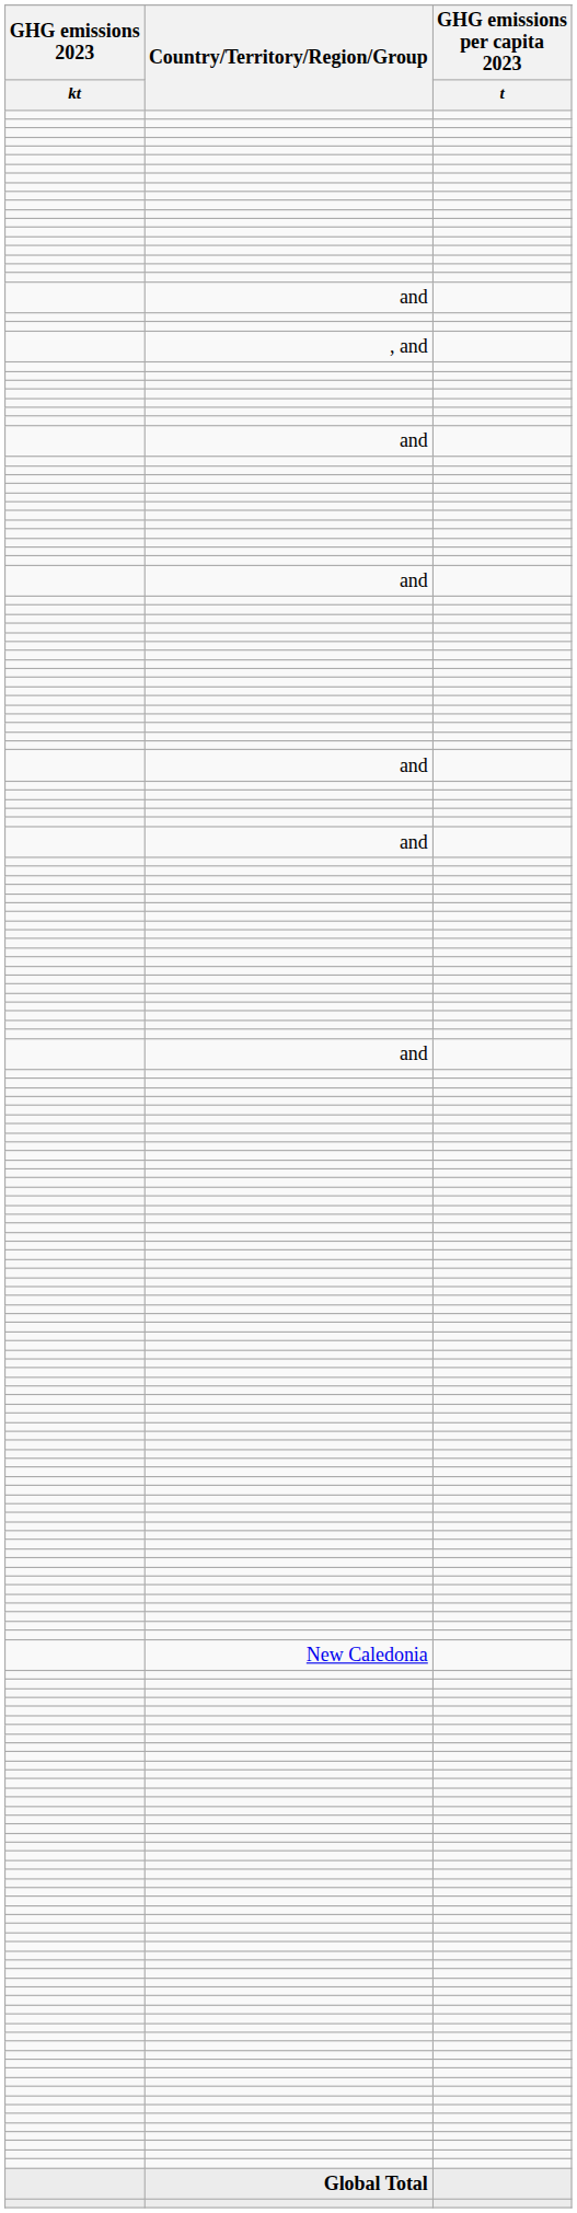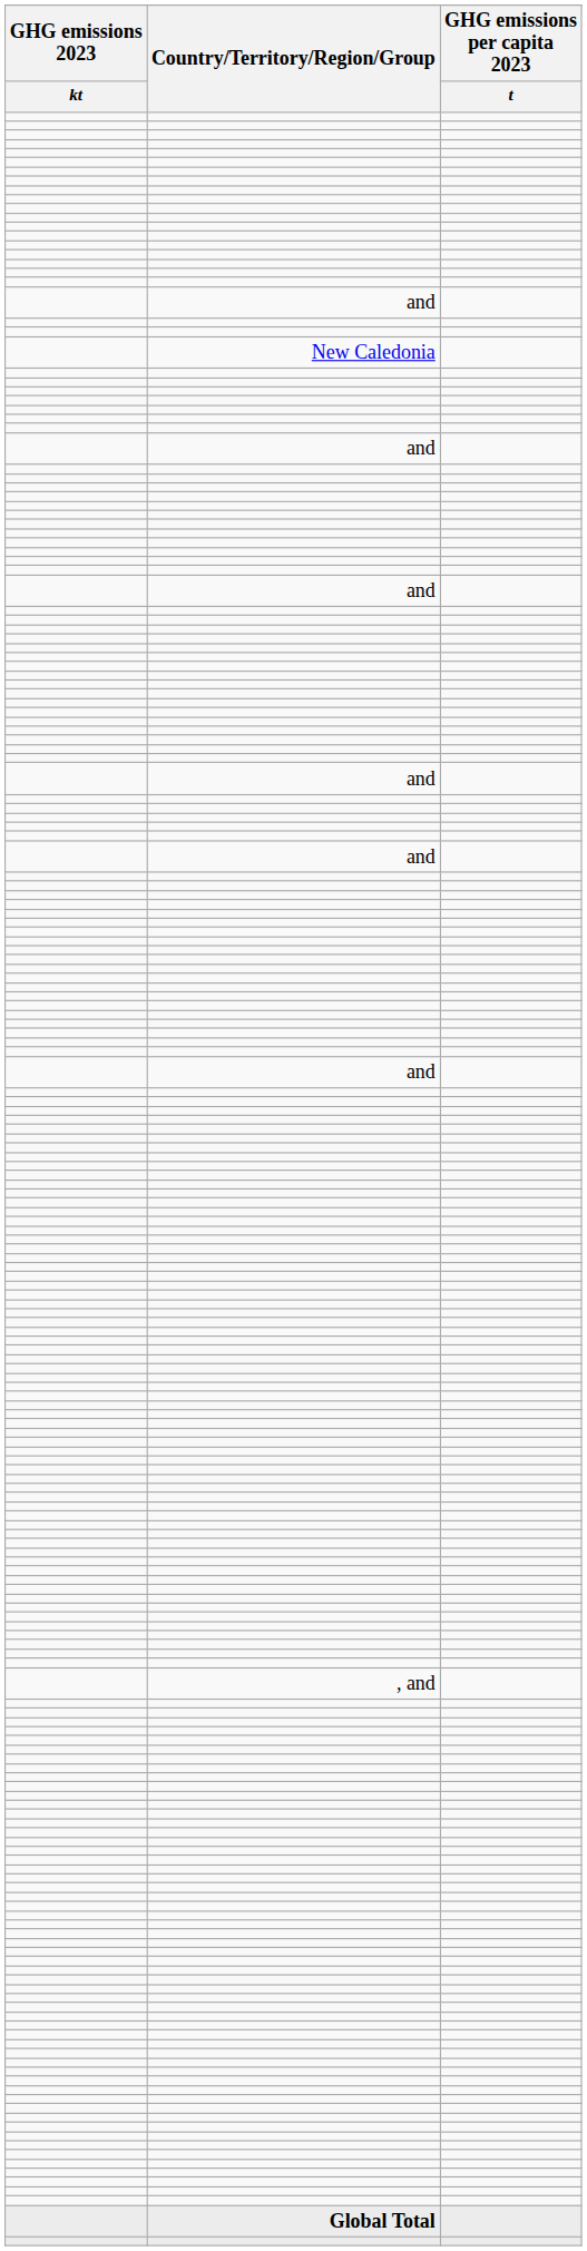 <table class="mw-datatable wikitable sortable sticky-header-multi static-row-numbers sort-under" style="text-align:right;">
 <tr>
 </tr>
 <tr>
 <th data-sort-type=number>GHG emissions<br>2023</th>
 <th rowspan=2 data-sort-type=text>Country/Territory/Region/Group</th>
 <th data-sort-type=number>GHG emissions<br>per capita<br>2023</th>
 </tr>
 <tr style="font-size:85%; font-style:italic;">
 <th data-sort-type=number>kt<sub></sub></th>
 <th data-sort-type=number>t<sub></sub></th>
 </tr>
 <tr>
 <td data-sort-value=100.00000></td>
 <td></td>
 <td></td>
 </tr>
 <tr>
 <td data-sort-value=37.38591></td>
 <td></td>
 <td></td>
 </tr>
 <tr>
 <td data-sort-value=25.92548></td>
 <td></td>
 <td></td>
 </tr>
 <tr>
 <td data-sort-value=16.75892></td>
 <td></td>
 <td></td>
 </tr>
 <tr>
 <td data-sort-value=8.15460></td>
 <td></td>
 <td></td>
 </tr>
 <tr>
 <td data-sort-value=7.52760></td>
 <td></td>
 <td></td>
 </tr>
 <tr>
 <td data-sort-value=6.52919></td>
 <td></td>
 <td></td>
 </tr>
 <tr>
 <td data-sort-value=6.25159></td>
 <td></td>
 <td></td>
 </tr>
 <tr>
 <td data-sort-value=5.04992></td>
 <td></td>
 <td></td>
 </tr>
 <tr>
 <td data-sort-value=4.68940></td>
 <td></td>
 <td></td>
 </tr>
 <tr>
 <td data-sort-value=4.46627></td>
 <td></td>
 <td></td>
 </tr>
 <tr>
 <td data-sort-value=4.27629></td>
 <td></td>
 <td></td>
 </tr>
 <tr>
 <td data-sort-value=4.10089></td>
 <td></td>
 <td></td>
 </tr>
 <tr>
 <td data-sort-value=3.80350></td>
 <td></td>
 <td></td>
 </tr>
 <tr>
 <td data-sort-value=3.58656></td>
 <td></td>
 <td></td>
 </tr>
 <tr>
 <td data-sort-value=3.33903></td>
 <td></td>
 <td></td>
 </tr>
 <tr>
 <td data-sort-value=3.28734></td>
 <td></td>
 <td></td>
 </tr>
 <tr>
 <td data-sort-value=3.27469></td>
 <td></td>
 <td></td>
 </tr>
 <tr>
 <td data-sort-value=2.76457></td>
 <td></td>
 <td></td>
 </tr>
 <tr>
 <td data-sort-value=2.41797></td>
 <td> and </td>
 <td></td>
 </tr>
 <tr>
 <td data-sort-value=2.41541></td>
 <td></td>
 <td></td>
 </tr>
 <tr>
 <td data-sort-value=2.37907></td>
 <td></td>
 <td></td>
 </tr>
 <tr>
-<td data-sort-value=2.34649></td>
-<td>,  and </td>
+<td data-sort-value=0.04148></td>
+<td> <a href='#'>New Caledonia</a></td>
 <td></td>
 </tr>
 <tr>
 <td data-sort-value=2.29356></td>
 <td></td>
 <td></td>
 </tr>
 <tr>
 <td data-sort-value=2.28170></td>
 <td></td>
 <td></td>
 </tr>
 <tr>
 <td data-sort-value=2.27537></td>
 <td></td>
 <td></td>
 </tr>
 <tr>
 <td data-sort-value=2.10718></td>
 <td></td>
 <td></td>
 </tr>
 <tr>
 <td data-sort-value=2.04093></td>
 <td></td>
 <td></td>
 </tr>
 <tr>
 <td data-sort-value=2.00922></td>
 <td></td>
 <td></td>
 </tr>
 <tr>
 <td data-sort-value=1.93177></td>
 <td></td>
 <td></td>
 </tr>
 <tr>
 <td data-sort-value=1.78992></td>
 <td> and </td>
 <td></td>
 </tr>
 <tr>
 <td data-sort-value=1.76481></td>
 <td></td>
 <td></td>
 </tr>
 <tr>
 <td data-sort-value=1.67978></td>
 <td></td>
 <td></td>
 </tr>
 <tr>
 <td data-sort-value=1.61059></td>
 <td></td>
 <td></td>
 </tr>
 <tr>
 <td data-sort-value=1.60654></td>
 <td></td>
 <td></td>
 </tr>
 <tr>
 <td data-sort-value=1.40471></td>
 <td></td>
 <td></td>
 </tr>
 <tr>
 <td data-sort-value=1.35532></td>
 <td></td>
 <td></td>
 </tr>
 <tr>
 <td data-sort-value=1.34553></td>
 <td></td>
 <td></td>
 </tr>
 <tr>
 <td data-sort-value=1.06645></td>
 <td></td>
 <td></td>
 </tr>
 <tr>
 <td data-sort-value=1.05316></td>
 <td></td>
 <td></td>
 </tr>
 <tr>
 <td data-sort-value=0.96829></td>
 <td></td>
 <td></td>
 </tr>
 <tr>
 <td data-sort-value=0.95578></td>
 <td></td>
 <td></td>
 </tr>
 <tr>
 <td data-sort-value=0.94547></td>
 <td></td>
 <td></td>
 </tr>
 <tr>
 <td data-sort-value=0.87018></td>
 <td> and </td>
 <td></td>
 </tr>
 <tr>
 <td data-sort-value=0.79932></td>
 <td></td>
 <td></td>
 </tr>
 <tr>
 <td data-sort-value=0.76181></td>
 <td></td>
 <td></td>
 </tr>
 <tr>
 <td data-sort-value=0.72176></td>
 <td></td>
 <td></td>
 </tr>
 <tr>
 <td data-sort-value=0.71775></td>
 <td></td>
 <td></td>
 </tr>
 <tr>
 <td data-sort-value=0.67723></td>
 <td></td>
 <td></td>
 </tr>
 <tr>
 <td data-sort-value=0.66860></td>
 <td></td>
 <td></td>
 </tr>
 <tr>
 <td data-sort-value=0.66715></td>
 <td></td>
 <td></td>
 </tr>
 <tr>
 <td data-sort-value=0.66390></td>
 <td></td>
 <td></td>
 </tr>
 <tr>
 <td data-sort-value=0.61963></td>
 <td></td>
 <td></td>
 </tr>
 <tr>
 <td data-sort-value=0.60167></td>
 <td></td>
 <td></td>
 </tr>
 <tr>
 <td data-sort-value=0.59820></td>
 <td></td>
 <td></td>
 </tr>
 <tr>
 <td data-sort-value=0.58987></td>
 <td></td>
 <td></td>
 </tr>
 <tr>
 <td data-sort-value=0.56541></td>
 <td></td>
 <td></td>
 </tr>
 <tr>
 <td data-sort-value=0.56332></td>
 <td></td>
 <td></td>
 </tr>
 <tr>
 <td data-sort-value=0.52859></td>
 <td></td>
 <td></td>
 </tr>
 <tr>
 <td data-sort-value=0.52816></td>
 <td></td>
 <td></td>
 </tr>
 <tr>
 <td data-sort-value=0.52499></td>
 <td></td>
 <td></td>
 </tr>
 <tr>
 <td data-sort-value=0.49911></td>
 <td> and </td>
 <td></td>
 </tr>
 <tr>
 <td data-sort-value=0.46594></td>
 <td></td>
 <td></td>
 </tr>
 <tr>
 <td data-sort-value=0.46164></td>
 <td></td>
 <td></td>
 </tr>
 <tr>
 <td data-sort-value=0.45736></td>
 <td></td>
 <td></td>
 </tr>
 <tr>
 <td data-sort-value=0.43443></td>
 <td></td>
 <td></td>
 </tr>
 <tr>
 <td data-sort-value=0.42462></td>
 <td></td>
 <td></td>
 </tr>
 <tr>
 <td data-sort-value=0.42157></td>
 <td> and </td>
 <td></td>
 </tr>
 <tr>
 <td data-sort-value=0.39974></td>
 <td></td>
 <td></td>
 </tr>
 <tr>
 <td data-sort-value=0.39231></td>
 <td></td>
 <td></td>
 </tr>
 <tr>
 <td data-sort-value=0.38213></td>
 <td></td>
 <td></td>
 </tr>
 <tr>
 <td data-sort-value=0.36285></td>
 <td></td>
 <td></td>
 </tr>
 <tr>
 <td data-sort-value=0.35644></td>
 <td></td>
 <td></td>
 </tr>
 <tr>
 <td data-sort-value=0.35573></td>
 <td></td>
 <td></td>
 </tr>
 <tr>
 <td data-sort-value=0.35189></td>
 <td></td>
 <td></td>
 </tr>
 <tr>
 <td data-sort-value=0.34612></td>
 <td></td>
 <td></td>
 </tr>
 <tr>
 <td data-sort-value=0.33475></td>
 <td></td>
 <td></td>
 </tr>
 <tr>
 <td data-sort-value=0.33474></td>
 <td></td>
 <td></td>
 </tr>
 <tr>
 <td data-sort-value=0.33244></td>
 <td></td>
 <td></td>
 </tr>
 <tr>
 <td data-sort-value=0.30807></td>
 <td></td>
 <td></td>
 </tr>
 <tr>
 <td data-sort-value=0.30591></td>
 <td></td>
 <td></td>
 </tr>
 <tr>
 <td data-sort-value=0.30354></td>
 <td></td>
 <td></td>
 </tr>
 <tr>
 <td data-sort-value=0.30272></td>
 <td></td>
 <td></td>
 </tr>
 <tr>
 <td data-sort-value=0.28514></td>
 <td></td>
 <td></td>
 </tr>
 <tr>
 <td data-sort-value=0.28083></td>
 <td></td>
 <td></td>
 </tr>
 <tr>
 <td data-sort-value=0.27585></td>
 <td></td>
 <td></td>
 </tr>
 <tr>
 <td data-sort-value=0.27332></td>
 <td></td>
 <td></td>
 </tr>
 <tr>
 <td data-sort-value=0.27254></td>
 <td></td>
 <td></td>
 </tr>
 <tr>
 <td data-sort-value=0.27249></td>
 <td> and </td>
 <td></td>
 </tr>
 <tr>
 <td data-sort-value=0.26552></td>
 <td></td>
 <td></td>
 </tr>
 <tr>
 <td data-sort-value=0.26377></td>
 <td></td>
 <td></td>
 </tr>
 <tr>
 <td data-sort-value=0.26237></td>
 <td></td>
 <td></td>
 </tr>
 <tr>
 <td data-sort-value=0.26113></td>
 <td></td>
 <td></td>
 </tr>
 <tr>
 <td data-sort-value=0.26107></td>
 <td></td>
 <td></td>
 </tr>
 <tr>
 <td data-sort-value=0.25847></td>
 <td></td>
 <td></td>
 </tr>
 <tr>
 <td data-sort-value=0.25193></td>
 <td></td>
 <td></td>
 </tr>
 <tr>
 <td data-sort-value=0.24712></td>
 <td></td>
 <td></td>
 </tr>
 <tr>
 <td data-sort-value=0.24697></td>
 <td></td>
 <td></td>
 </tr>
 <tr>
 <td data-sort-value=0.24087></td>
 <td></td>
 <td></td>
 </tr>
 <tr>
 <td data-sort-value=0.21611></td>
 <td></td>
 <td></td>
 </tr>
 <tr>
 <td data-sort-value=0.21442></td>
 <td></td>
 <td></td>
 </tr>
 <tr>
 <td data-sort-value=0.21296></td>
 <td></td>
 <td></td>
 </tr>
 <tr>
 <td data-sort-value=0.20953></td>
 <td></td>
 <td></td>
 </tr>
 <tr>
 <td data-sort-value=0.20792></td>
 <td></td>
 <td></td>
 </tr>
 <tr>
 <td data-sort-value=0.20384></td>
 <td></td>
 <td></td>
 </tr>
 <tr>
 <td data-sort-value=0.20223></td>
 <td></td>
 <td></td>
 </tr>
 <tr>
 <td data-sort-value=0.20186></td>
 <td></td>
 <td></td>
 </tr>
 <tr>
 <td data-sort-value=0.19455></td>
 <td></td>
 <td></td>
 </tr>
 <tr>
 <td data-sort-value=0.19120></td>
 <td></td>
 <td></td>
 </tr>
 <tr>
 <td data-sort-value=0.18477></td>
 <td></td>
 <td></td>
 </tr>
 <tr>
 <td data-sort-value=0.18438></td>
 <td></td>
 <td></td>
 </tr>
 <tr>
 <td data-sort-value=0.18091></td>
 <td></td>
 <td></td>
 </tr>
 <tr>
 <td data-sort-value=0.17960></td>
 <td></td>
 <td></td>
 </tr>
 <tr>
 <td data-sort-value=0.15688></td>
 <td></td>
 <td></td>
 </tr>
 <tr>
 <td data-sort-value=0.15474></td>
 <td></td>
 <td></td>
 </tr>
 <tr>
 <td data-sort-value=0.14866></td>
 <td></td>
 <td></td>
 </tr>
 <tr>
 <td data-sort-value=0.14375></td>
 <td></td>
 <td></td>
 </tr>
 <tr>
 <td data-sort-value=0.13609></td>
 <td></td>
 <td></td>
 </tr>
 <tr>
 <td data-sort-value=0.13446></td>
 <td></td>
 <td></td>
 </tr>
 <tr>
 <td data-sort-value=0.13423></td>
 <td></td>
 <td></td>
 </tr>
 <tr>
 <td data-sort-value=0.13348></td>
 <td></td>
 <td></td>
 </tr>
 <tr>
 <td data-sort-value=0.12973></td>
 <td></td>
 <td></td>
 </tr>
 <tr>
 <td data-sort-value=0.12938></td>
 <td></td>
 <td></td>
 </tr>
 <tr>
 <td data-sort-value=0.12365></td>
 <td></td>
 <td></td>
 </tr>
 <tr>
 <td data-sort-value=0.11948></td>
 <td></td>
 <td></td>
 </tr>
 <tr>
 <td data-sort-value=0.10474></td>
 <td></td>
 <td></td>
 </tr>
 <tr>
 <td data-sort-value=0.10355></td>
 <td></td>
 <td></td>
 </tr>
 <tr>
 <td data-sort-value=0.10329></td>
 <td></td>
 <td></td>
 </tr>
 <tr>
 <td data-sort-value=0.10075></td>
 <td></td>
 <td></td>
 </tr>
 <tr>
 <td data-sort-value=0.10031></td>
 <td></td>
 <td></td>
 </tr>
 <tr>
 <td data-sort-value=0.09009></td>
 <td></td>
 <td></td>
 </tr>
 <tr>
 <td data-sort-value=0.08566></td>
 <td></td>
 <td></td>
 </tr>
 <tr>
 <td data-sort-value=0.08494></td>
 <td></td>
 <td></td>
 </tr>
 <tr>
 <td data-sort-value=0.08186></td>
 <td></td>
 <td></td>
 </tr>
 <tr>
 <td data-sort-value=0.08082></td>
 <td></td>
 <td></td>
 </tr>
 <tr>
 <td data-sort-value=0.07973></td>
 <td></td>
 <td></td>
 </tr>
 <tr>
 <td data-sort-value=0.07842></td>
 <td></td>
 <td></td>
 </tr>
 <tr>
 <td data-sort-value=0.07625></td>
 <td></td>
 <td></td>
 </tr>
 <tr>
 <td data-sort-value=0.07131></td>
 <td></td>
 <td></td>
 </tr>
 <tr>
 <td data-sort-value=0.06872></td>
 <td></td>
 <td></td>
 </tr>
 <tr>
 <td data-sort-value=0.06797></td>
 <td></td>
 <td></td>
 </tr>
 <tr>
 <td data-sort-value=0.06656></td>
 <td></td>
 <td></td>
 </tr>
 <tr>
 <td data-sort-value=0.06476></td>
 <td></td>
 <td></td>
 </tr>
 <tr>
 <td data-sort-value=0.06047></td>
 <td></td>
 <td></td>
 </tr>
 <tr>
 <td data-sort-value=0.05137></td>
 <td></td>
 <td></td>
 </tr>
 <tr>
 <td data-sort-value=0.05120></td>
 <td></td>
 <td></td>
 </tr>
 <tr>
 <td data-sort-value=0.04930></td>
 <td></td>
 <td></td>
 </tr>
 <tr>
 <td data-sort-value=0.04813></td>
 <td></td>
 <td></td>
 </tr>
 <tr>
 <td data-sort-value=0.04700></td>
 <td></td>
 <td></td>
 </tr>
 <tr>
 <td data-sort-value=0.04421></td>
 <td></td>
 <td></td>
 </tr>
 <tr>
 <td data-sort-value=0.04379></td>
 <td></td>
 <td></td>
 </tr>
 <tr>
 <td data-sort-value=0.04351></td>
 <td></td>
 <td></td>
 </tr>
 <tr>
-<td data-sort-value=0.04148></td>
-<td> <a href='#'>New Caledonia</a></td>
+<td data-sort-value=2.34649></td>
+<td>,  and </td>
 <td></td>
 </tr>
 <tr>
 <td data-sort-value=0.04015></td>
 <td></td>
 <td></td>
 </tr>
 <tr>
 <td data-sort-value=0.03888></td>
 <td></td>
 <td></td>
 </tr>
 <tr>
 <td data-sort-value=0.02843></td>
 <td></td>
 <td></td>
 </tr>
 <tr>
 <td data-sort-value=0.02617></td>
 <td></td>
 <td></td>
 </tr>
 <tr>
 <td data-sort-value=0.02344></td>
 <td></td>
 <td></td>
 </tr>
 <tr>
 <td data-sort-value=0.02133></td>
 <td></td>
 <td></td>
 </tr>
 <tr>
 <td data-sort-value=0.02063></td>
 <td></td>
 <td></td>
 </tr>
 <tr>
 <td data-sort-value=0.02041></td>
 <td></td>
 <td></td>
 </tr>
 <tr>
 <td data-sort-value=0.01956></td>
 <td></td>
 <td></td>
 </tr>
 <tr>
 <td data-sort-value=0.01937></td>
 <td></td>
 <td></td>
 </tr>
 <tr>
 <td data-sort-value=0.01880></td>
 <td></td>
 <td></td>
 </tr>
 <tr>
 <td data-sort-value=0.01832></td>
 <td></td>
 <td></td>
 </tr>
 <tr>
 <td data-sort-value=0.01632></td>
 <td></td>
 <td></td>
 </tr>
 <tr>
 <td data-sort-value=0.01588></td>
 <td></td>
 <td></td>
 </tr>
 <tr>
 <td data-sort-value=0.01337></td>
 <td></td>
 <td></td>
 </tr>
 <tr>
 <td data-sort-value=0.01286></td>
 <td></td>
 <td></td>
 </tr>
 <tr>
 <td data-sort-value=0.01276></td>
 <td></td>
 <td></td>
 </tr>
 <tr>
 <td data-sort-value=0.01259></td>
 <td></td>
 <td></td>
 </tr>
 <tr>
 <td data-sort-value=0.01185></td>
 <td></td>
 <td></td>
 </tr>
 <tr>
 <td data-sort-value=0.00942></td>
 <td></td>
 <td></td>
 </tr>
 <tr>
 <td data-sort-value=0.00917></td>
 <td></td>
 <td></td>
 </tr>
 <tr>
 <td data-sort-value=0.00862></td>
 <td></td>
 <td></td>
 </tr>
 <tr>
 <td data-sort-value=0.00840></td>
 <td></td>
 <td></td>
 </tr>
 <tr>
 <td data-sort-value=0.00772></td>
 <td></td>
 <td></td>
 </tr>
 <tr>
 <td data-sort-value=0.00764></td>
 <td></td>
 <td></td>
 </tr>
 <tr>
 <td data-sort-value=0.00620></td>
 <td></td>
 <td></td>
 </tr>
 <tr>
 <td data-sort-value=0.00577></td>
 <td></td>
 <td></td>
 </tr>
 <tr>
 <td data-sort-value=0.00478></td>
 <td></td>
 <td></td>
 </tr>
 <tr>
 <td data-sort-value=0.00452></td>
 <td></td>
 <td></td>
 </tr>
 <tr>
 <td data-sort-value=0.00447></td>
 <td></td>
 <td></td>
 </tr>
 <tr>
 <td data-sort-value=0.00430></td>
 <td></td>
 <td></td>
 </tr>
 <tr>
 <td data-sort-value=0.00420></td>
 <td></td>
 <td></td>
 </tr>
 <tr>
 <td data-sort-value=0.00406></td>
 <td></td>
 <td></td>
 </tr>
 <tr>
 <td data-sort-value=0.00405></td>
 <td></td>
 <td></td>
 </tr>
 <tr>
 <td data-sort-value=0.00360></td>
 <td></td>
 <td></td>
 </tr>
 <tr>
 <td data-sort-value=0.00352></td>
 <td></td>
 <td></td>
 </tr>
 <tr>
 <td data-sort-value=0.00283></td>
 <td></td>
 <td></td>
 </tr>
 <tr>
 <td data-sort-value=0.00245></td>
 <td></td>
 <td></td>
 </tr>
 <tr>
 <td data-sort-value=0.00244></td>
 <td></td>
 <td></td>
 </tr>
 <tr>
 <td data-sort-value=0.00238></td>
 <td></td>
 <td></td>
 </tr>
 <tr>
 <td data-sort-value=0.00215></td>
 <td></td>
 <td></td>
 </tr>
 <tr>
 <td data-sort-value=0.00190></td>
 <td></td>
 <td></td>
 </tr>
 <tr>
 <td data-sort-value=0.00126></td>
 <td></td>
 <td></td>
 </tr>
 <tr>
 <td data-sort-value=0.00109></td>
 <td></td>
 <td></td>
 </tr>
 <tr>
 <td data-sort-value=0.00108></td>
 <td></td>
 <td></td>
 </tr>
 <tr>
 <td data-sort-value=0.00097></td>
 <td></td>
 <td></td>
 </tr>
 <tr>
 <td data-sort-value=0.00095></td>
 <td></td>
 <td></td>
 </tr>
 <tr>
 <td data-sort-value=0.00092></td>
 <td></td>
 <td></td>
 </tr>
 <tr>
 <td data-sort-value=0.00082></td>
 <td></td>
 <td></td>
 </tr>
 <tr>
 <td data-sort-value=0.00069></td>
 <td></td>
 <td></td>
 </tr>
 <tr>
 <td data-sort-value=0.00057></td>
 <td></td>
 <td></td>
 </tr>
 <tr>
 <td data-sort-value=0.00032></td>
 <td></td>
 <td></td>
 </tr>
 <tr>
 <td data-sort-value=0.00029></td>
 <td></td>
 <td></td>
 </tr>
 <tr>
 <td data-sort-value=0.00016></td>
 <td></td>
 <td></td>
 </tr>
 <tr>
 <td data-sort-value=0.00013></td>
 <td></td>
 <td></td>
 </tr>
 <tr class="sortbottom static-row-header" style="background-color:#ececec; font-weight:bold;">
 <td data-sort-value=332.18104></td>
 <td> Global Total</td>
 <td></td>
 </tr>
 <tr class="sortbottom static-row-header" style="background-color:#ececec;">
 <td data-sort-value=20.20696></td>
 <td></td>
 <td></td>
 </tr>
 </table>
